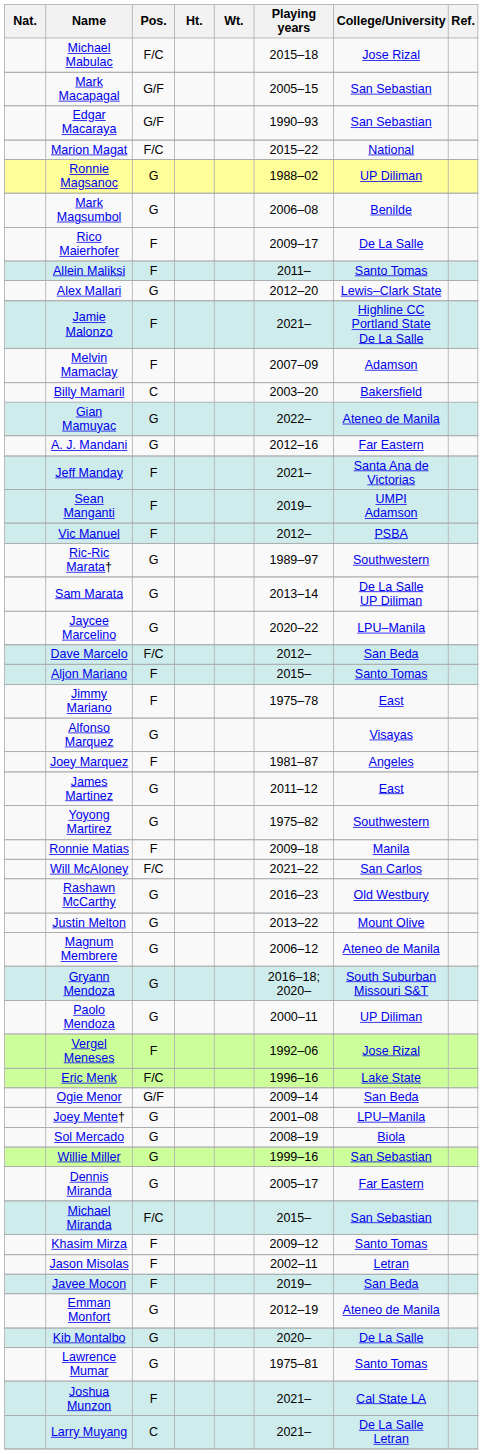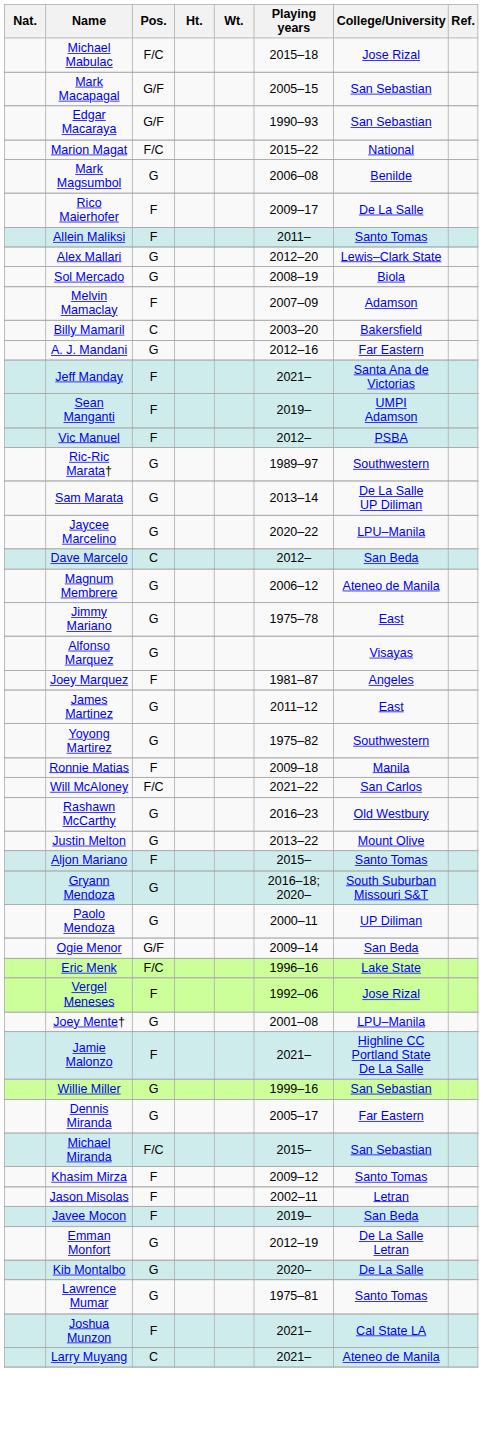 <table class="wikitable" style="text-align:center;">
 <tr>
 <th scope="col" width="10%">Nat.</th>
 <th scope="col" width="20%">Name</th>
 <th scope="col" width="10%">Pos.</th>
 <th scope="col" width="10%">Ht.</th>
 <th scope="col" width="10%">Wt.</th>
 <th scope="col" width="20%">Playing years</th>
 <th scope="col" width="20%">College/University</th>
 <th scope="col" width="5%">Ref.</th>
 </tr>
 <tr>
 <td></td>
 <td><a href='#'>Michael Mabulac</a></td>
 <td>F/C</td>
 <td></td>
 <td></td>
 <td>2015–18</td>
 <td><a href='#'>Jose Rizal</a></td>
 <td></td>
 </tr>
 <tr>
 </tr>
 <tr>
 <td></td>
 <td><a href='#'>Mark Macapagal</a></td>
 <td>G/F</td>
 <td></td>
 <td></td>
 <td>2005–15</td>
 <td><a href='#'>San Sebastian</a></td>
 <td></td>
 </tr>
 <tr>
 </tr>
 <tr>
 <td></td>
 <td><a href='#'>Edgar Macaraya</a></td>
 <td>G/F</td>
 <td></td>
 <td></td>
 <td>1990–93</td>
 <td><a href='#'>San Sebastian</a></td>
 <td></td>
 </tr>
 <tr>
 </tr>
 <tr>
 <td></td>
 <td><a href='#'>Marion Magat</a></td>
 <td>F/C</td>
 <td></td>
 <td></td>
 <td>2015–22</td>
 <td><a href='#'>National</a></td>
 <td></td>
 </tr>
 <tr>
 </tr>
-<tr align="center" bgcolor="#FFFF99" width="20">
-<td></td>
-<td><a href='#'>Ronnie Magsanoc</a></td>
-<td>G</td>
-<td></td>
-<td></td>
-<td>1988–02</td>
-<td><a href='#'>UP Diliman</a></td>
-<td></td>
-</tr>
 <tr>
 </tr>
 <tr>
 <td></td>
 <td><a href='#'>Mark Magsumbol</a></td>
 <td>G</td>
 <td></td>
 <td></td>
 <td>2006–08</td>
 <td><a href='#'>Benilde</a></td>
 <td></td>
 </tr>
 <tr>
 </tr>
 <tr>
 <td></td>
 <td><a href='#'>Rico Maierhofer</a></td>
 <td>F</td>
 <td></td>
 <td></td>
 <td>2009–17</td>
 <td><a href='#'>De La Salle</a></td>
 <td></td>
 </tr>
 <tr>
 </tr>
 <tr align="center" bgcolor="#CFECEC" width="20">
 <td></td>
 <td><a href='#'>Allein Maliksi</a></td>
 <td>F</td>
 <td></td>
 <td></td>
 <td>2011–</td>
 <td><a href='#'>Santo Tomas</a></td>
 <td></td>
 </tr>
 <tr>
 </tr>
 <tr>
 <td> </td>
 <td><a href='#'>Alex Mallari</a></td>
 <td>G</td>
 <td></td>
 <td></td>
 <td>2012–20</td>
 <td><a href='#'>Lewis–Clark State</a></td>
 <td></td>
 </tr>
 <tr>
 </tr>
-<tr align="center" bgcolor="#CFECEC" width="20">
+<tr>
 <td> </td>
-<td><a href='#'>Jamie Malonzo</a></td>
-<td>F</td>
+<td><a href='#'>Sol Mercado</a></td>
+<td>G</td>
 <td></td>
 <td></td>
-<td>2021–</td>
-<td><a href='#'>Highline CC</a><br><a href='#'>Portland State</a><br><a href='#'>De La Salle</a></td>
+<td>2008–19</td>
+<td><a href='#'>Biola</a></td>
 <td></td>
 </tr>
 <tr>
 </tr>
 <tr>
 <td></td>
 <td><a href='#'>Melvin Mamaclay</a></td>
 <td>F</td>
 <td></td>
 <td></td>
 <td>2007–09</td>
 <td><a href='#'>Adamson</a></td>
 <td></td>
 </tr>
 <tr>
 </tr>
 <tr>
 <td></td>
 <td><a href='#'>Billy Mamaril</a></td>
 <td>C</td>
 <td></td>
 <td></td>
 <td>2003–20</td>
 <td><a href='#'>Bakersfield</a></td>
-<td></td>
-</tr>
-<tr align="center" bgcolor="#CFECEC" width="20">
-<td></td>
-<td><a href='#'>Gian Mamuyac</a></td>
-<td>G</td>
-<td></td>
-<td></td>
-<td>2022–</td>
-<td><a href='#'>Ateneo de Manila</a></td>
 <td></td>
 </tr>
 <tr>
 </tr>
 <tr>
 <td> </td>
 <td><a href='#'>A. J. Mandani</a></td>
 <td>G</td>
 <td></td>
 <td></td>
 <td>2012–16</td>
 <td><a href='#'>Far Eastern</a></td>
 <td></td>
 </tr>
 <tr>
 </tr>
 <tr align="center" bgcolor="#CFECEC" width="20">
 <td></td>
 <td><a href='#'>Jeff Manday</a></td>
 <td>F</td>
 <td></td>
 <td></td>
 <td>2021–</td>
 <td><a href='#'>Santa Ana de Victorias</a></td>
 <td></td>
 </tr>
 <tr>
 </tr>
 <tr align="center" bgcolor="#CFECEC" width="20">
 <td><br></td>
 <td><a href='#'>Sean Manganti</a></td>
 <td>F</td>
 <td></td>
 <td></td>
 <td>2019–</td>
 <td><a href='#'>UMPI</a><br><a href='#'>Adamson</a></td>
 <td></td>
 </tr>
 <tr>
 </tr>
 <tr align="center" bgcolor="#CFECEC" width="20">
 <td></td>
 <td><a href='#'>Vic Manuel</a></td>
 <td>F</td>
 <td></td>
 <td></td>
 <td>2012–</td>
 <td><a href='#'>PSBA</a></td>
 <td></td>
 </tr>
 <tr>
 </tr>
 <tr>
 <td></td>
 <td><a href='#'>Ric-Ric Marata</a>†</td>
 <td>G</td>
 <td></td>
 <td></td>
 <td>1989–97</td>
 <td><a href='#'>Southwestern</a></td>
 <td></td>
 </tr>
 <tr>
 </tr>
 <tr>
 <td></td>
 <td><a href='#'>Sam Marata</a></td>
 <td>G</td>
 <td></td>
 <td></td>
 <td>2013–14</td>
 <td><a href='#'>De La Salle</a><br><a href='#'>UP Diliman</a></td>
 <td></td>
 </tr>
 <tr>
 </tr>
 <tr>
 <td></td>
 <td><a href='#'>Jaycee Marcelino</a></td>
 <td>G</td>
 <td></td>
 <td></td>
 <td>2020–22</td>
 <td><a href='#'>LPU–Manila</a></td>
 <td></td>
 </tr>
 <tr>
 </tr>
 <tr align="center" bgcolor="#CFECEC" width="20">
 <td></td>
 <td><a href='#'>Dave Marcelo</a></td>
-<td>F/C</td>
+<td>C</td>
 <td></td>
 <td></td>
 <td>2012–</td>
 <td><a href='#'>San Beda</a></td>
 <td></td>
 </tr>
 <tr>
 </tr>
-<tr align="center" bgcolor="#CFECEC" width="20">
+<tr>
 <td></td>
-<td><a href='#'>Aljon Mariano</a></td>
-<td>F</td>
+<td><a href='#'>Magnum Membrere</a></td>
+<td>G</td>
 <td></td>
 <td></td>
-<td>2015–</td>
-<td><a href='#'>Santo Tomas</a></td>
+<td>2006–12</td>
+<td><a href='#'>Ateneo de Manila</a></td>
 <td></td>
 </tr>
 <tr>
 </tr>
 <tr>
 <td></td>
 <td><a href='#'>Jimmy Mariano</a></td>
-<td>F</td>
+<td>G</td>
 <td></td>
 <td></td>
 <td>1975–78</td>
 <td><a href='#'>East</a></td>
 <td></td>
 </tr>
 <tr>
 </tr>
 <tr>
 <td></td>
 <td><a href='#'>Alfonso Marquez</a></td>
 <td>G</td>
 <td></td>
 <td></td>
 <td></td>
 <td><a href='#'>Visayas</a></td>
 <td></td>
 </tr>
 <tr>
 </tr>
 <tr>
 <td></td>
 <td><a href='#'>Joey Marquez</a></td>
 <td>F</td>
 <td></td>
 <td></td>
 <td>1981–87</td>
 <td><a href='#'>Angeles</a></td>
 <td></td>
 </tr>
 <tr>
 </tr>
 <tr>
 <td></td>
 <td><a href='#'>James Martinez</a></td>
 <td>G</td>
 <td></td>
 <td></td>
 <td>2011–12</td>
 <td><a href='#'>East</a></td>
 <td></td>
 </tr>
 <tr>
 </tr>
 <tr>
 <td></td>
 <td><a href='#'>Yoyong Martirez</a></td>
 <td>G</td>
 <td></td>
 <td></td>
 <td>1975–82</td>
 <td><a href='#'>Southwestern</a></td>
 <td></td>
 </tr>
 <tr>
 </tr>
 <tr>
 <td></td>
 <td><a href='#'>Ronnie Matias</a></td>
 <td>F</td>
 <td></td>
 <td></td>
 <td>2009–18</td>
 <td><a href='#'>Manila</a></td>
 <td></td>
 </tr>
 <tr>
 </tr>
 <tr>
 <td> </td>
 <td><a href='#'>Will McAloney</a></td>
 <td>F/C</td>
 <td></td>
 <td></td>
 <td>2021–22</td>
 <td><a href='#'>San Carlos</a></td>
 <td></td>
 </tr>
 <tr>
 </tr>
 <tr>
 <td> </td>
 <td><a href='#'>Rashawn McCarthy</a></td>
 <td>G</td>
 <td></td>
 <td></td>
 <td>2016–23</td>
 <td><a href='#'>Old Westbury</a></td>
 <td></td>
 </tr>
 <tr>
 </tr>
 <tr>
 <td> </td>
 <td><a href='#'>Justin Melton</a></td>
 <td>G</td>
 <td></td>
 <td></td>
 <td>2013–22</td>
 <td><a href='#'>Mount Olive</a></td>
 <td></td>
 </tr>
 <tr>
 </tr>
-<tr>
+<tr align="center" bgcolor="#CFECEC" width="20">
 <td></td>
-<td><a href='#'>Magnum Membrere</a></td>
-<td>G</td>
+<td><a href='#'>Aljon Mariano</a></td>
+<td>F</td>
 <td></td>
 <td></td>
-<td>2006–12</td>
-<td><a href='#'>Ateneo de Manila</a></td>
+<td>2015–</td>
+<td><a href='#'>Santo Tomas</a></td>
 <td></td>
 </tr>
 <tr>
 </tr>
 <tr align="center" bgcolor="#CFECEC" width="20"8>
 <td></td>
 <td><a href='#'>Gryann Mendoza</a></td>
 <td>G</td>
 <td></td>
 <td></td>
 <td>2016–18;<br>2020–</td>
 <td><a href='#'>South Suburban</a><br><a href='#'>Missouri S&T</a></td>
 <td></td>
 </tr>
 <tr>
 </tr>
 <tr>
 <td></td>
 <td><a href='#'>Paolo Mendoza</a></td>
 <td>G</td>
 <td></td>
 <td></td>
 <td>2000–11</td>
 <td><a href='#'>UP Diliman</a></td>
 <td></td>
 </tr>
 <tr>
 </tr>
-<tr style="background:#CCFF99; width:1em">
+<tr>
 <td></td>
-<td><a href='#'>Vergel Meneses</a></td>
-<td>F</td>
+<td><a href='#'>Ogie Menor</a></td>
+<td>G/F</td>
 <td></td>
 <td></td>
-<td>1992–06</td>
-<td><a href='#'>Jose Rizal</a></td>
+<td>2009–14</td>
+<td><a href='#'>San Beda</a></td>
 <td></td>
 </tr>
 <tr>
 </tr>
 <tr style="background:#CCFF99; width:1em">
 <td> </td>
 <td><a href='#'>Eric Menk</a></td>
 <td>F/C</td>
 <td></td>
 <td></td>
 <td>1996–16</td>
 <td><a href='#'>Lake State</a></td>
 <td></td>
 </tr>
 <tr>
 </tr>
-<tr>
+<tr style="background:#CCFF99; width:1em">
 <td></td>
-<td><a href='#'>Ogie Menor</a></td>
-<td>G/F</td>
+<td><a href='#'>Vergel Meneses</a></td>
+<td>F</td>
 <td></td>
 <td></td>
-<td>2009–14</td>
-<td><a href='#'>San Beda</a></td>
+<td>1992–06</td>
+<td><a href='#'>Jose Rizal</a></td>
 <td></td>
 </tr>
 <tr>
 </tr>
 <tr>
 <td></td>
 <td><a href='#'>Joey Mente</a>†</td>
 <td>G</td>
 <td></td>
 <td></td>
 <td>2001–08</td>
 <td><a href='#'>LPU–Manila</a></td>
 <td></td>
 </tr>
 <tr>
 </tr>
-<tr>
+<tr align="center" bgcolor="#CFECEC" width="20">
 <td> </td>
-<td><a href='#'>Sol Mercado</a></td>
-<td>G</td>
+<td><a href='#'>Jamie Malonzo</a></td>
+<td>F</td>
 <td></td>
 <td></td>
-<td>2008–19</td>
-<td><a href='#'>Biola</a></td>
+<td>2021–</td>
+<td><a href='#'>Highline CC</a><br><a href='#'>Portland State</a><br><a href='#'>De La Salle</a></td>
 <td></td>
 </tr>
 <tr>
 </tr>
 <tr style="background:#CCFF99; width:1em">
 <td></td>
 <td><a href='#'>Willie Miller</a></td>
 <td>G</td>
 <td></td>
 <td></td>
 <td>1999–16</td>
 <td><a href='#'>San Sebastian</a></td>
 <td></td>
 </tr>
 <tr>
 </tr>
 <tr>
 <td></td>
 <td><a href='#'>Dennis Miranda</a></td>
 <td>G</td>
 <td></td>
 <td></td>
 <td>2005–17</td>
 <td><a href='#'>Far Eastern</a></td>
 <td></td>
 </tr>
 <tr>
 </tr>
 <tr align="center" bgcolor="#CFECEC" width="20">
 <td></td>
 <td><a href='#'>Michael Miranda</a></td>
 <td>F/C</td>
 <td></td>
 <td></td>
 <td>2015–</td>
 <td><a href='#'>San Sebastian</a></td>
 <td></td>
 </tr>
 <tr>
 </tr>
 <tr>
 <td></td>
 <td><a href='#'>Khasim Mirza</a></td>
 <td>F</td>
 <td></td>
 <td></td>
 <td>2009–12</td>
 <td><a href='#'>Santo Tomas</a></td>
 <td></td>
 </tr>
 <tr>
 </tr>
 <tr>
 <td></td>
 <td><a href='#'>Jason Misolas</a></td>
 <td>F</td>
 <td></td>
 <td></td>
 <td>2002–11</td>
 <td><a href='#'>Letran</a></td>
 <td></td>
 </tr>
 <tr>
 </tr>
 <tr align="center" bgcolor="#CFECEC" width="20">
 <td></td>
 <td><a href='#'>Javee Mocon</a></td>
 <td>F</td>
 <td></td>
 <td></td>
 <td>2019–</td>
 <td><a href='#'>San Beda</a></td>
 <td></td>
 </tr>
 <tr>
 </tr>
 <tr>
 <td></td>
 <td><a href='#'>Emman Monfort</a></td>
 <td>G</td>
 <td></td>
 <td></td>
 <td>2012–19</td>
-<td><a href='#'>Ateneo de Manila</a></td>
+<td><a href='#'>De La Salle</a><br><a href='#'>Letran</a></td>
 <td></td>
 </tr>
 <tr>
 </tr>
 <tr align="center" bgcolor="#CFECEC" width="20">
 <td></td>
 <td><a href='#'>Kib Montalbo</a></td>
 <td>G</td>
 <td></td>
 <td></td>
 <td>2020–</td>
 <td><a href='#'>De La Salle</a></td>
 <td></td>
 </tr>
 <tr>
 </tr>
 <tr>
 <td></td>
 <td><a href='#'>Lawrence Mumar</a></td>
 <td>G</td>
 <td></td>
 <td></td>
 <td>1975–81</td>
 <td><a href='#'>Santo Tomas</a></td>
 <td></td>
 </tr>
 <tr>
 </tr>
 <tr align="center" bgcolor="#CFECEC" width="20">
 <td>  </td>
 <td><a href='#'>Joshua Munzon</a></td>
 <td>F</td>
 <td></td>
 <td></td>
 <td>2021–</td>
 <td><a href='#'>Cal State LA</a></td>
 <td></td>
 </tr>
 <tr>
 </tr>
 <tr align="center" bgcolor="#CFECEC" width="20">
 <td></td>
 <td><a href='#'>Larry Muyang</a></td>
 <td>C</td>
 <td></td>
 <td></td>
 <td>2021–</td>
-<td><a href='#'>De La Salle</a><br><a href='#'>Letran</a></td>
+<td><a href='#'>Ateneo de Manila</a></td>
 <td></td>
 </tr>
 <tr>
 </tr>
 </table>
